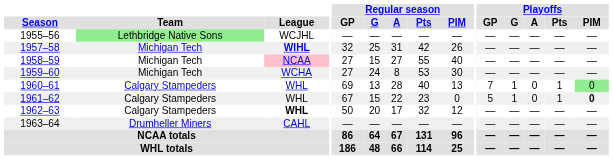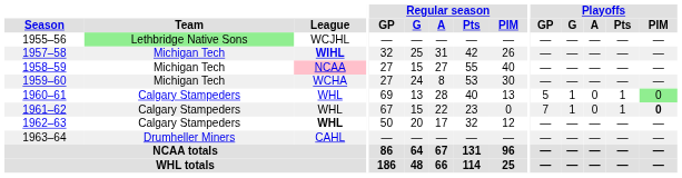 <table border="0" cellpadding="1" cellspacing="0" style="text-align:center; width:60em">
 <tr bgcolor="#e0e0e0">
 <th colspan="3" bgcolor="#ffffff"></th>
 <th rowspan="100" bgcolor="#ffffff"></th>
 <th colspan="5"><a href='#'>Regular season</a></th>
 <th rowspan="100" bgcolor="#ffffff"></th>
 <th colspan="5"><a href='#'>Playoffs</a></th>
 </tr>
 <tr bgcolor="#e0e0e0">
 <th><a href='#'>Season</a></th>
 <th>Team</th>
 <th>League</th>
 <th>GP</th>
 <th><a href='#'>G</a></th>
 <th><a href='#'>A</a></th>
 <th><a href='#'>Pts</a></th>
 <th><a href='#'>PIM</a></th>
 <th>GP</th>
 <th>G</th>
 <th>A</th>
 <th>Pts</th>
 <th>PIM</th>
 </tr>
 <tr>
 <td>1955–56</td>
 <td style="background: lightgreen;">Lethbridge Native Sons</td>
 <td>WCJHL</td>
 <td>—</td>
 <td>—</td>
 <td>—</td>
 <td>—</td>
 <td>—</td>
 <td>—</td>
 <td>—</td>
 <td>—</td>
 <td>—</td>
 <td>—</td>
 </tr>
 <tr bgcolor="f0f0f0">
 <td><a href='#'>1957–58</a></td>
 <td><a href='#'>Michigan Tech</a></td>
 <td><strong><a href='#'>WIHL</a></strong></td>
 <td>32</td>
 <td>25</td>
 <td>31</td>
 <td>42</td>
 <td>26</td>
 <td>—</td>
 <td>—</td>
 <td>—</td>
 <td>—</td>
 <td>—</td>
 </tr>
 <tr>
 <td><a href='#'>1958–59</a></td>
 <td>Michigan Tech</td>
 <td style="background: pink;"><a href='#'>NCAA</a></td>
 <td>27</td>
 <td>15</td>
 <td>27</td>
 <td>55</td>
 <td>40</td>
 <td>—</td>
 <td>—</td>
 <td>—</td>
 <td>—</td>
 <td>—</td>
 </tr>
 <tr bgcolor="f0f0f0">
 <td><a href='#'>1959–60</a></td>
 <td>Michigan Tech</td>
 <td><a href='#'>WCHA</a></td>
 <td>27</td>
 <td>24</td>
 <td>8</td>
 <td>53</td>
 <td>30</td>
 <td>—</td>
 <td>—</td>
 <td>—</td>
 <td>—</td>
 <td>—</td>
 </tr>
 <tr>
 <td><a href='#'>1960–61</a></td>
 <td><a href='#'>Calgary Stampeders</a></td>
 <td><a href='#'>WHL</a></td>
 <td>69</td>
 <td>13</td>
 <td>28</td>
 <td>40</td>
 <td>13</td>
-<td>7</td>
+<td>5</td>
 <td>1</td>
 <td>0</td>
 <td>1</td>
 <td style="background: lightgreen;">0</td>
 </tr>
 <tr bgcolor="f0f0f0">
 <td><a href='#'>1961–62</a></td>
 <td>Calgary Stampeders</td>
 <td>WHL</td>
 <td>67</td>
 <td>15</td>
 <td>22</td>
 <td>23</td>
 <td>0</td>
-<td>5</td>
+<td>7</td>
 <td>1</td>
 <td>0</td>
 <td>1</td>
 <td><strong>0</strong></td>
 </tr>
 <tr>
 <td><a href='#'>1962–63</a></td>
 <td>Calgary Stampeders</td>
 <td><strong>WHL</strong></td>
 <td>50</td>
 <td>20</td>
 <td>17</td>
 <td>32</td>
 <td>12</td>
 <td>—</td>
 <td>—</td>
 <td>—</td>
 <td>—</td>
 <td>—</td>
 </tr>
 <tr bgcolor="f0f0f0">
 <td>1963–64</td>
 <td><a href='#'>Drumheller Miners</a></td>
 <td><a href='#'>CAHL</a></td>
 <td>—</td>
 <td>—</td>
 <td>—</td>
 <td>—</td>
 <td>—</td>
 <td>—</td>
 <td>—</td>
 <td>—</td>
 <td>—</td>
 <td>—</td>
 </tr>
 <tr bgcolor="#e0e0e0">
 <th colspan="3">NCAA totals</th>
 <th>86</th>
 <th>64</th>
 <th>67</th>
 <th>131</th>
 <th>96</th>
 <th>—</th>
 <th>—</th>
 <th>—</th>
 <th>—</th>
 <th>—</th>
 </tr>
 <tr bgcolor="#e0e0e0">
 <th colspan="3">WHL totals</th>
 <th>186</th>
 <th>48</th>
 <th>66</th>
 <th>114</th>
 <th>25</th>
 <th>—</th>
 <th>—</th>
 <th>—</th>
 <th>—</th>
 <th>—</th>
 </tr>
 </table>
